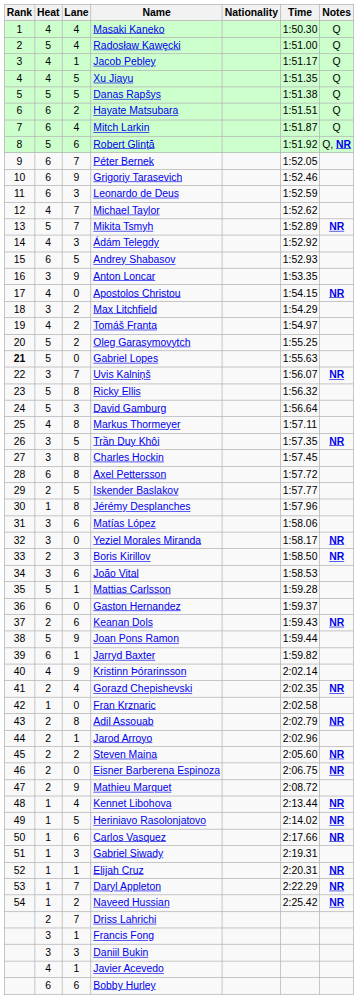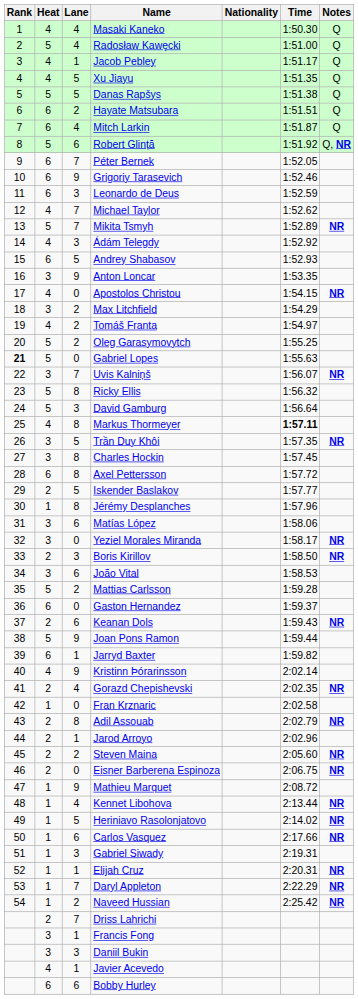 <table class="wikitable sortable" style="text-align:center">
 <tr>
 <th>Rank</th>
 <th>Heat</th>
 <th>Lane</th>
 <th>Name</th>
 <th>Nationality</th>
 <th>Time</th>
 <th>Notes</th>
 </tr>
 <tr bgcolor=ccffcc>
 <td>1</td>
 <td>4</td>
 <td>4</td>
 <td align=left><a href='#'>Masaki Kaneko</a></td>
 <td align=left></td>
 <td>1:50.30</td>
 <td>Q</td>
 </tr>
 <tr bgcolor=ccffcc>
 <td>2</td>
 <td>5</td>
 <td>4</td>
 <td align=left><a href='#'>Radosław Kawęcki</a></td>
 <td align=left></td>
 <td>1:51.00</td>
 <td>Q</td>
 </tr>
 <tr bgcolor=ccffcc>
 <td>3</td>
 <td>4</td>
 <td>1</td>
 <td align=left><a href='#'>Jacob Pebley</a></td>
 <td align=left></td>
 <td>1:51.17</td>
 <td>Q</td>
 </tr>
 <tr bgcolor=ccffcc>
 <td>4</td>
 <td>4</td>
 <td>5</td>
 <td align=left><a href='#'>Xu Jiayu</a></td>
 <td align=left></td>
 <td>1:51.35</td>
 <td>Q</td>
 </tr>
 <tr bgcolor=ccffcc>
 <td>5</td>
 <td>5</td>
 <td>5</td>
 <td align=left><a href='#'>Danas Rapšys</a></td>
 <td align=left></td>
 <td>1:51.38</td>
 <td>Q</td>
 </tr>
 <tr bgcolor=ccffcc>
 <td>6</td>
 <td>6</td>
 <td>2</td>
 <td align=left><a href='#'>Hayate Matsubara</a></td>
 <td align=left></td>
 <td>1:51.51</td>
 <td>Q</td>
 </tr>
 <tr bgcolor=ccffcc>
 <td>7</td>
 <td>6</td>
 <td>4</td>
 <td align=left><a href='#'>Mitch Larkin</a></td>
 <td align=left></td>
 <td>1:51.87</td>
 <td>Q</td>
 </tr>
 <tr bgcolor=ccffcc>
 <td>8</td>
 <td>5</td>
 <td>6</td>
 <td align=left><a href='#'>Robert Glință</a></td>
 <td align=left></td>
 <td>1:51.92</td>
 <td>Q, <strong><a href='#'>NR</a></strong></td>
 </tr>
 <tr>
 <td>9</td>
 <td>6</td>
 <td>7</td>
 <td align=left><a href='#'>Péter Bernek</a></td>
 <td align=left></td>
 <td>1:52.05</td>
 <td></td>
 </tr>
 <tr>
 <td>10</td>
 <td>6</td>
 <td>9</td>
 <td align=left><a href='#'>Grigoriy Tarasevich</a></td>
 <td align=left></td>
 <td>1:52.46</td>
 <td></td>
 </tr>
 <tr>
 <td>11</td>
 <td>6</td>
 <td>3</td>
 <td align=left><a href='#'>Leonardo de Deus</a></td>
 <td align=left></td>
 <td>1:52.59</td>
 <td></td>
 </tr>
 <tr>
 <td>12</td>
 <td>4</td>
 <td>7</td>
 <td align=left><a href='#'>Michael Taylor</a></td>
 <td align=left></td>
 <td>1:52.62</td>
 <td></td>
 </tr>
 <tr>
 <td>13</td>
 <td>5</td>
 <td>7</td>
 <td align=left><a href='#'>Mikita Tsmyh</a></td>
 <td align=left></td>
 <td>1:52.89</td>
 <td><strong><a href='#'>NR</a></strong></td>
 </tr>
 <tr>
 <td>14</td>
 <td>4</td>
 <td>3</td>
 <td align=left><a href='#'>Ádám Telegdy</a></td>
 <td align=left></td>
 <td>1:52.92</td>
 <td></td>
 </tr>
 <tr>
 <td>15</td>
 <td>6</td>
 <td>5</td>
 <td align=left><a href='#'>Andrey Shabasov</a></td>
 <td align=left></td>
 <td>1:52.93</td>
 <td></td>
 </tr>
 <tr>
 <td>16</td>
 <td>3</td>
 <td>9</td>
 <td align=left><a href='#'>Anton Loncar</a></td>
 <td align=left></td>
 <td>1:53.35</td>
 <td></td>
 </tr>
 <tr>
 <td>17</td>
 <td>4</td>
 <td>0</td>
 <td align=left><a href='#'>Apostolos Christou</a></td>
 <td align=left></td>
 <td>1:54.15</td>
 <td><strong><a href='#'>NR</a></strong></td>
 </tr>
 <tr>
 <td>18</td>
 <td>3</td>
 <td>2</td>
 <td align=left><a href='#'>Max Litchfield</a></td>
 <td align=left></td>
 <td>1:54.29</td>
 <td></td>
 </tr>
 <tr>
 <td>19</td>
 <td>4</td>
 <td>2</td>
 <td align=left><a href='#'>Tomáš Franta</a></td>
 <td align=left></td>
 <td>1:54.97</td>
 <td></td>
 </tr>
 <tr>
 <td>20</td>
 <td>5</td>
 <td>2</td>
 <td align=left><a href='#'>Oleg Garasymovytch</a></td>
 <td align=left></td>
 <td>1:55.25</td>
 <td></td>
 </tr>
 <tr>
 <td><strong>21</strong></td>
 <td>5</td>
 <td>0</td>
 <td align=left><a href='#'>Gabriel Lopes</a></td>
 <td align=left></td>
 <td>1:55.63</td>
 <td></td>
 </tr>
 <tr>
 <td>22</td>
 <td>3</td>
 <td>7</td>
 <td align=left><a href='#'>Uvis Kalniņš</a></td>
 <td align=left></td>
 <td>1:56.07</td>
 <td><strong><a href='#'>NR</a></strong></td>
 </tr>
 <tr>
 <td>23</td>
 <td>5</td>
 <td>8</td>
 <td align=left><a href='#'>Ricky Ellis</a></td>
 <td align=left></td>
 <td>1:56.32</td>
 <td></td>
 </tr>
 <tr>
 <td>24</td>
 <td>5</td>
 <td>3</td>
 <td align=left><a href='#'>David Gamburg</a></td>
 <td align=left></td>
 <td>1:56.64</td>
 <td></td>
 </tr>
 <tr>
 <td>25</td>
 <td>4</td>
 <td>8</td>
 <td align=left><a href='#'>Markus Thormeyer</a></td>
 <td align=left></td>
-<td>1:57.11</td>
+<td><strong>1:57.11</strong></td>
 <td></td>
 </tr>
 <tr>
 <td>26</td>
 <td>3</td>
 <td>5</td>
 <td align=left><a href='#'>Trần Duy Khôi</a></td>
 <td align=left></td>
 <td>1:57.35</td>
 <td><strong><a href='#'>NR</a></strong></td>
 </tr>
 <tr>
 <td>27</td>
 <td>3</td>
 <td>8</td>
 <td align=left><a href='#'>Charles Hockin</a></td>
 <td align=left></td>
 <td>1:57.45</td>
 <td></td>
 </tr>
 <tr>
 <td>28</td>
 <td>6</td>
 <td>8</td>
 <td align=left><a href='#'>Axel Pettersson</a></td>
 <td align=left></td>
 <td>1:57.72</td>
 <td></td>
 </tr>
 <tr>
 <td>29</td>
 <td>2</td>
 <td>5</td>
 <td align=left><a href='#'>Iskender Baslakov</a></td>
 <td align=left></td>
 <td>1:57.77</td>
 <td></td>
 </tr>
 <tr>
 <td>30</td>
 <td>1</td>
 <td>8</td>
 <td align=left><a href='#'>Jérémy Desplanches</a></td>
 <td align=left></td>
 <td>1:57.96</td>
 <td></td>
 </tr>
 <tr>
 <td>31</td>
 <td>3</td>
 <td>6</td>
 <td align=left><a href='#'>Matías López</a></td>
 <td align=left></td>
 <td>1:58.06</td>
 <td></td>
 </tr>
 <tr>
 <td>32</td>
 <td>3</td>
 <td>0</td>
 <td align=left><a href='#'>Yeziel Morales Miranda</a></td>
 <td align=left></td>
 <td>1:58.17</td>
 <td><strong><a href='#'>NR</a></strong></td>
 </tr>
 <tr>
 <td>33</td>
 <td>2</td>
 <td>3</td>
 <td align=left><a href='#'>Boris Kirillov</a></td>
 <td align=left></td>
 <td>1:58.50</td>
 <td><strong><a href='#'>NR</a></strong></td>
 </tr>
 <tr>
 <td>34</td>
 <td>3</td>
 <td>6</td>
 <td align=left><a href='#'>João Vital</a></td>
 <td align=left></td>
 <td>1:58.53</td>
 <td></td>
 </tr>
 <tr>
 <td>35</td>
 <td>5</td>
-<td>1</td>
+<td>2</td>
 <td align=left><a href='#'>Mattias Carlsson</a></td>
 <td align=left></td>
 <td>1:59.28</td>
 <td></td>
 </tr>
 <tr>
 <td>36</td>
 <td>6</td>
 <td>0</td>
 <td align=left><a href='#'>Gaston Hernandez</a></td>
 <td align=left></td>
 <td>1:59.37</td>
 <td></td>
 </tr>
 <tr>
 <td>37</td>
 <td>2</td>
 <td>6</td>
 <td align=left><a href='#'>Keanan Dols</a></td>
 <td align=left></td>
 <td>1:59.43</td>
 <td><strong><a href='#'>NR</a></strong></td>
 </tr>
 <tr>
 <td>38</td>
 <td>5</td>
 <td>9</td>
 <td align=left><a href='#'>Joan Pons Ramon</a></td>
 <td align=left></td>
 <td>1:59.44</td>
 <td></td>
 </tr>
 <tr>
 <td>39</td>
 <td>6</td>
 <td>1</td>
 <td align=left><a href='#'>Jarryd Baxter</a></td>
 <td align=left></td>
 <td>1:59.82</td>
 <td></td>
 </tr>
 <tr>
 <td>40</td>
 <td>4</td>
 <td>9</td>
 <td align=left><a href='#'>Kristinn Þórarinsson</a></td>
 <td align=left></td>
 <td>2:02.14</td>
 <td></td>
 </tr>
 <tr>
 <td>41</td>
 <td>2</td>
 <td>4</td>
 <td align=left><a href='#'>Gorazd Chepishevski</a></td>
 <td align=left></td>
 <td>2:02.35</td>
 <td><strong><a href='#'>NR</a></strong></td>
 </tr>
 <tr>
 <td>42</td>
 <td>1</td>
 <td>0</td>
 <td align=left><a href='#'>Fran Krznaric</a></td>
 <td align=left></td>
 <td>2:02.58</td>
 <td></td>
 </tr>
 <tr>
 <td>43</td>
 <td>2</td>
 <td>8</td>
 <td align=left><a href='#'>Adil Assouab</a></td>
 <td align=left></td>
 <td>2:02.79</td>
 <td><strong><a href='#'>NR</a></strong></td>
 </tr>
 <tr>
 <td>44</td>
 <td>2</td>
 <td>1</td>
 <td align=left><a href='#'>Jarod Arroyo</a></td>
 <td align=left></td>
 <td>2:02.96</td>
 <td></td>
 </tr>
 <tr>
 <td>45</td>
 <td>2</td>
 <td>2</td>
 <td align=left><a href='#'>Steven Maina</a></td>
 <td align=left></td>
 <td>2:05.60</td>
 <td><strong><a href='#'>NR</a></strong></td>
 </tr>
 <tr>
 <td>46</td>
 <td>2</td>
 <td>0</td>
 <td align=left><a href='#'>Eisner Barberena Espinoza</a></td>
 <td align=left></td>
 <td>2:06.75</td>
 <td><strong><a href='#'>NR</a></strong></td>
 </tr>
 <tr>
 <td>47</td>
-<td>2</td>
+<td>1</td>
 <td>9</td>
 <td align=left><a href='#'>Mathieu Marquet</a></td>
 <td align=left></td>
 <td>2:08.72</td>
 <td></td>
 </tr>
 <tr>
 <td>48</td>
 <td>1</td>
 <td>4</td>
 <td align=left><a href='#'>Kennet Libohova</a></td>
 <td align=left></td>
 <td>2:13.44</td>
 <td><strong><a href='#'>NR</a></strong></td>
 </tr>
 <tr>
 <td>49</td>
 <td>1</td>
 <td>5</td>
 <td align=left><a href='#'>Heriniavo Rasolonjatovo</a></td>
 <td align=left></td>
 <td>2:14.02</td>
 <td><strong><a href='#'>NR</a></strong></td>
 </tr>
 <tr>
 <td>50</td>
 <td>1</td>
 <td>6</td>
 <td align=left><a href='#'>Carlos Vasquez</a></td>
 <td align=left></td>
 <td>2:17.66</td>
 <td><strong><a href='#'>NR</a></strong></td>
 </tr>
 <tr>
 <td>51</td>
 <td>1</td>
 <td>3</td>
 <td align=left><a href='#'>Gabriel Siwady</a></td>
 <td align=left></td>
 <td>2:19.31</td>
 <td></td>
 </tr>
 <tr>
 <td>52</td>
 <td>1</td>
 <td>1</td>
 <td align=left><a href='#'>Elijah Cruz</a></td>
 <td align=left></td>
 <td>2:20.31</td>
 <td><strong><a href='#'>NR</a></strong></td>
 </tr>
 <tr>
 <td>53</td>
 <td>1</td>
 <td>7</td>
 <td align=left><a href='#'>Daryl Appleton</a></td>
 <td align=left></td>
 <td>2:22.29</td>
 <td><strong><a href='#'>NR</a></strong></td>
 </tr>
 <tr>
 <td>54</td>
 <td>1</td>
 <td>2</td>
 <td align=left><a href='#'>Naveed Hussian</a></td>
 <td align=left></td>
 <td>2:25.42</td>
 <td><strong><a href='#'>NR</a></strong></td>
 </tr>
 <tr>
 <td></td>
 <td>2</td>
 <td>7</td>
 <td align=left><a href='#'>Driss Lahrichi</a></td>
 <td align=left></td>
 <td></td>
 <td></td>
 </tr>
 <tr>
 <td></td>
 <td>3</td>
 <td>1</td>
 <td align=left><a href='#'>Francis Fong</a></td>
 <td align=left></td>
 <td></td>
 <td></td>
 </tr>
 <tr>
 <td></td>
 <td>3</td>
 <td>3</td>
 <td align=left><a href='#'>Daniil Bukin</a></td>
 <td align=left></td>
 <td></td>
 <td></td>
 </tr>
 <tr>
 <td></td>
 <td>4</td>
 <td>1</td>
 <td align=left><a href='#'>Javier Acevedo</a></td>
 <td align=left></td>
 <td></td>
 <td></td>
 </tr>
 <tr>
 <td></td>
 <td>6</td>
 <td>6</td>
 <td align=left><a href='#'>Bobby Hurley</a></td>
 <td align=left></td>
 <td></td>
 <td></td>
 </tr>
 </table>
